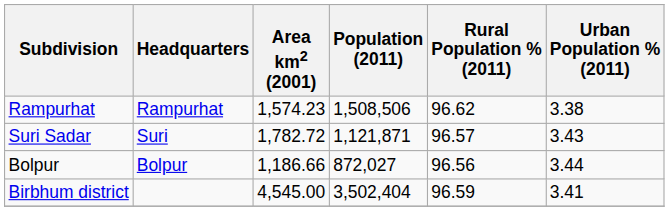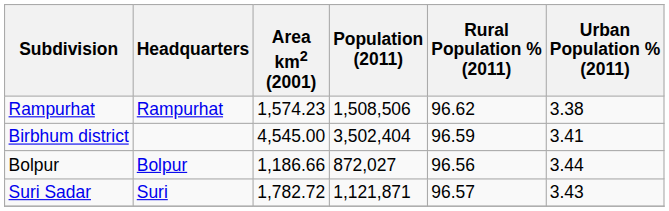 <table class="wikitable sortable">
 <tr>
 <th>Subdivision</th>
 <th>Headquarters</th>
 <th><br>Area<br>km<sup>2</sup><br>(2001)</th>
 <th>Population<br>(2011)</th>
 <th>Rural<br>Population %<br>(2011)</th>
 <th>Urban<br> Population % <br>(2011)</th>
 </tr>
 <tr>
 <td><a href='#'>Rampurhat</a></td>
 <td><a href='#'>Rampurhat</a></td>
 <td>1,574.23</td>
 <td>1,508,506</td>
 <td>96.62</td>
 <td>3.38</td>
 </tr>
 <tr>
-<td><a href='#'>Suri Sadar</a></td>
-<td><a href='#'>Suri</a></td>
-<td>1,782.72</td>
-<td>1,121,871</td>
-<td>96.57</td>
-<td>3.43</td>
+<td><a href='#'>Birbhum district</a></td>
+<td></td>
+<td>4,545.00</td>
+<td>3,502,404</td>
+<td>96.59</td>
+<td>3.41</td>
 </tr>
 <tr>
 <td>Bolpur</td>
 <td><a href='#'>Bolpur</a></td>
 <td>1,186.66</td>
 <td>872,027</td>
 <td>96.56</td>
 <td>3.44</td>
 </tr>
 <tr>
-<td><a href='#'>Birbhum district</a></td>
-<td></td>
-<td>4,545.00</td>
-<td>3,502,404</td>
-<td>96.59</td>
-<td>3.41</td>
+<td><a href='#'>Suri Sadar</a></td>
+<td><a href='#'>Suri</a></td>
+<td>1,782.72</td>
+<td>1,121,871</td>
+<td>96.57</td>
+<td>3.43</td>
 </tr>
 <tr>
 </tr>
 </table>
